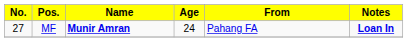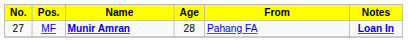 <table class="wikitable sortable" style="text-align:Center; font-size:90%; width:90%;">
 <tr>
 <th style="background:Yellow; color:Black; width:2%">No.</th>
 <th style="background:Yellow; color:Black; width:2%">Pos.</th>
 <th style="background:Yellow; color:Black; width:15%">Name</th>
 <th style="background:Yellow; color:Black; width:2%">Age</th>
 <th style="background:Yellow; color:Black; width:20%">From</th>
 <th style="background:Yellow; color:Black; width:6%">Notes</th>
 </tr>
 <tr>
 <td>27</td>
 <td><a href='#'>MF</a></td>
 <td align=left><strong> <a href='#'>Munir Amran</a></strong></td>
-<td>24</td>
+<td>28</td>
 <td align=left> <a href='#'>Pahang FA</a></td>
 <td><strong><a href='#'>Loan In</a></strong></td>
 </tr>
 <tr>
 </tr>
 </table>
